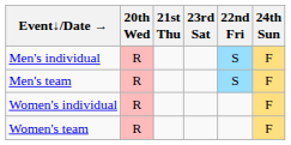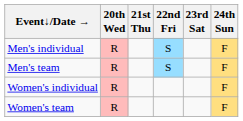 <table class="wikitable" style="margin:0.5em auto; font-size:90%; line-height:1.25em; text-align:center">
 <tr>
 <th>Event↓/Date →</th>
 <th>20th<br>Wed</th>
 <th>21st<br>Thu</th>
+<th>22nd<br>Fri</th>
 <th>23rd<br>Sat</th>
-<th>22nd<br>Fri</th>
 <th>24th<br>Sun</th>
 </tr>
 <tr>
 <td align="left"><a href='#'>Men's individual</a></td>
 <td bgcolor="#FFBBBB">R</td>
 <td></td>
+<td bgcolor="#97DEFF">S</td>
 <td></td>
-<td bgcolor="#97DEFF">S</td>
 <td bgcolor="#FFDF80">F</td>
 </tr>
 <tr>
 <td align="left"><a href='#'>Men's team</a></td>
 <td bgcolor="#FFBBBB">R</td>
 <td></td>
+<td bgcolor="#97DEFF">S</td>
 <td></td>
-<td bgcolor="#97DEFF">S</td>
 <td bgcolor="#FFDF80">F</td>
 </tr>
 <tr>
 <td align="left"><a href='#'>Women's individual</a></td>
 <td bgcolor="#FFBBBB">R</td>
 <td></td>
 <td></td>
 <td></td>
 <td bgcolor="#FFDF80">F</td>
 </tr>
 <tr>
 <td align="left"><a href='#'>Women's team</a></td>
 <td bgcolor="#FFBBBB">R</td>
 <td></td>
 <td></td>
 <td></td>
 <td bgcolor="#FFDF80">F</td>
 </tr>
 </table>
